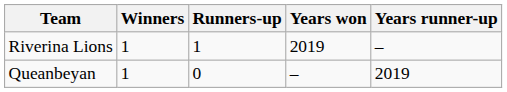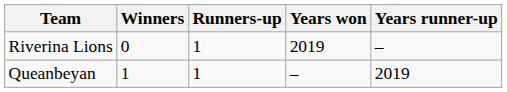 <table class="wikitable sortable">
 <tr>
 <th>Team</th>
 <th>Winners</th>
 <th>Runners-up</th>
 <th>Years won</th>
 <th>Years runner-up</th>
 </tr>
 <tr>
 <td> Riverina Lions</td>
-<td>1</td>
+<td>0</td>
 <td>1</td>
 <td>2019</td>
 <td>–</td>
 </tr>
 <tr>
 <td> Queanbeyan</td>
 <td>1</td>
-<td>0</td>
+<td>1</td>
 <td>–</td>
 <td>2019</td>
 </tr>
 </table>
